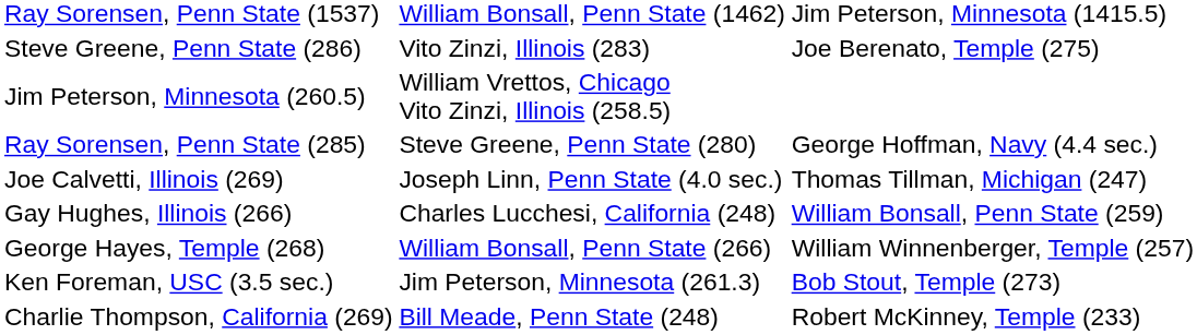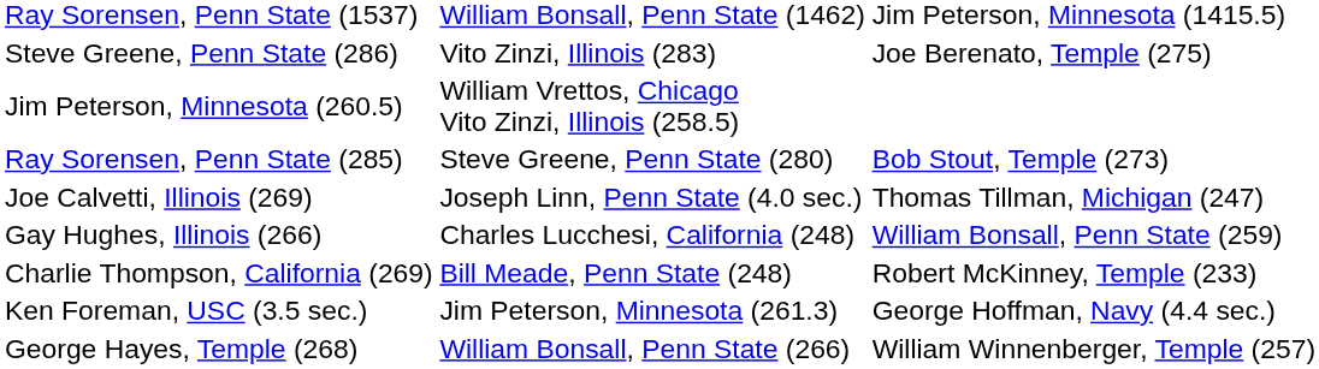 <table>
 <tr>
 <th scope=row style="text-align:left"></th>
 <td><a href='#'>Ray Sorensen</a>, <a href='#'>Penn State</a> (1537)</td>
 <td><a href='#'>William Bonsall</a>, <a href='#'>Penn State</a> (1462)</td>
 <td>Jim Peterson, <a href='#'>Minnesota</a> (1415.5)</td>
 </tr>
 <tr>
 <th scope=row style="text-align:left"></th>
 <td>Steve Greene, <a href='#'>Penn State</a> (286)</td>
 <td>Vito Zinzi, <a href='#'>Illinois</a> (283)</td>
 <td>Joe Berenato, <a href='#'>Temple</a> (275)</td>
 </tr>
 <tr>
 <th scope=row style="text-align:left"></th>
 <td>Jim Peterson, <a href='#'>Minnesota</a> (260.5)</td>
 <td>William Vrettos, <a href='#'>Chicago</a><br>Vito Zinzi, <a href='#'>Illinois</a> (258.5)</td>
 <td></td>
 </tr>
 <tr>
 <th scope=row style="text-align:left"></th>
 <td><a href='#'>Ray Sorensen</a>, <a href='#'>Penn State</a> (285)</td>
 <td>Steve Greene, <a href='#'>Penn State</a> (280)</td>
-<td>George Hoffman, <a href='#'>Navy</a> (4.4 sec.)</td>
+<td><a href='#'>Bob Stout</a>, <a href='#'>Temple</a> (273)</td>
 </tr>
 <tr>
 <th scope=row style="text-align:left"></th>
 <td>Joe Calvetti, <a href='#'>Illinois</a> (269)</td>
 <td>Joseph Linn, <a href='#'>Penn State</a> (4.0 sec.)</td>
 <td>Thomas Tillman, <a href='#'>Michigan</a> (247)</td>
 </tr>
 <tr>
 <th scope=row style="text-align:left"></th>
 <td>Gay Hughes, <a href='#'>Illinois</a> (266)</td>
 <td>Charles Lucchesi, <a href='#'>California</a> (248)</td>
 <td><a href='#'>William Bonsall</a>, <a href='#'>Penn State</a> (259)</td>
 </tr>
 <tr>
 <th scope=row style="text-align:left"></th>
-<td>George Hayes, <a href='#'>Temple</a> (268)</td>
-<td><a href='#'>William Bonsall</a>, <a href='#'>Penn State</a> (266)</td>
-<td>William Winnenberger, <a href='#'>Temple</a> (257)</td>
+<td>Charlie Thompson, <a href='#'>California</a> (269)</td>
+<td><a href='#'>Bill Meade</a>, <a href='#'>Penn State</a> (248)</td>
+<td>Robert McKinney, <a href='#'>Temple</a> (233)</td>
 </tr>
 <tr>
 <th scope=row style="text-align:left"></th>
 <td>Ken Foreman, <a href='#'>USC</a> (3.5 sec.)</td>
 <td>Jim Peterson, <a href='#'>Minnesota</a> (261.3)</td>
-<td><a href='#'>Bob Stout</a>, <a href='#'>Temple</a> (273)</td>
+<td>George Hoffman, <a href='#'>Navy</a> (4.4 sec.)</td>
 </tr>
 <tr>
 <th scope=row style="text-align:left"></th>
-<td>Charlie Thompson, <a href='#'>California</a> (269)</td>
-<td><a href='#'>Bill Meade</a>, <a href='#'>Penn State</a> (248)</td>
-<td>Robert McKinney, <a href='#'>Temple</a> (233)</td>
+<td>George Hayes, <a href='#'>Temple</a> (268)</td>
+<td><a href='#'>William Bonsall</a>, <a href='#'>Penn State</a> (266)</td>
+<td>William Winnenberger, <a href='#'>Temple</a> (257)</td>
 </tr>
 </table>
